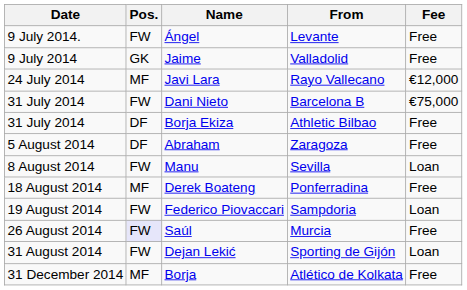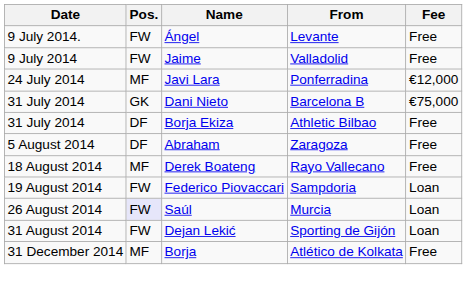 <table class="wikitable" style="text-align:left">
 <tr>
 <th>Date</th>
 <th>Pos.</th>
 <th>Name</th>
 <th>From</th>
 <th>Fee</th>
 </tr>
 <tr>
 <td>9 July 2014.</td>
 <td>FW</td>
 <td> <a href='#'>Ángel</a></td>
 <td> <a href='#'>Levante</a></td>
 <td>Free</td>
 </tr>
 <tr>
 <td>9 July 2014</td>
-<td>GK</td>
+<td>FW</td>
 <td> <a href='#'>Jaime</a></td>
 <td> <a href='#'>Valladolid</a></td>
 <td>Free</td>
 </tr>
 <tr>
 <td>24 July 2014</td>
 <td>MF</td>
 <td> <a href='#'>Javi Lara</a></td>
-<td> <a href='#'>Rayo Vallecano</a></td>
+<td> <a href='#'>Ponferradina</a></td>
 <td>€12,000</td>
 </tr>
 <tr>
 <td>31 July 2014</td>
-<td>FW</td>
+<td>GK</td>
 <td> <a href='#'>Dani Nieto</a></td>
 <td> <a href='#'>Barcelona B</a></td>
 <td>€75,000</td>
 </tr>
 <tr>
 <td>31 July 2014</td>
 <td>DF</td>
 <td> <a href='#'>Borja Ekiza</a></td>
 <td> <a href='#'>Athletic Bilbao</a></td>
 <td>Free</td>
 </tr>
 <tr>
 <td>5 August 2014</td>
 <td>DF</td>
 <td> <a href='#'>Abraham</a></td>
 <td> <a href='#'>Zaragoza</a></td>
 <td>Free</td>
 </tr>
 <tr>
-<td>8 August 2014</td>
-<td>FW</td>
-<td> <a href='#'>Manu</a></td>
-<td> <a href='#'>Sevilla</a></td>
-<td>Loan</td>
-</tr>
-<tr>
 <td>18 August 2014</td>
 <td>MF</td>
 <td> <a href='#'>Derek Boateng</a></td>
-<td> <a href='#'>Ponferradina</a></td>
+<td> <a href='#'>Rayo Vallecano</a></td>
 <td>Free</td>
 </tr>
 <tr>
 <td>19 August 2014</td>
 <td>FW</td>
 <td> <a href='#'>Federico Piovaccari</a></td>
 <td> <a href='#'>Sampdoria</a></td>
 <td>Loan</td>
 </tr>
 <tr>
 <td>26 August 2014</td>
 <td style="background: lavender;">FW</td>
 <td> <a href='#'>Saúl</a></td>
 <td> <a href='#'>Murcia</a></td>
-<td>Free</td>
+<td>Loan</td>
 </tr>
 <tr>
 <td>31 August 2014</td>
 <td>FW</td>
 <td> <a href='#'>Dejan Lekić</a></td>
 <td> <a href='#'>Sporting de Gijón</a></td>
 <td>Loan</td>
 </tr>
 <tr>
 <td>31 December 2014</td>
 <td>MF</td>
 <td> <a href='#'>Borja</a></td>
 <td> <a href='#'>Atlético de Kolkata</a></td>
 <td>Free</td>
 </tr>
 </table>
